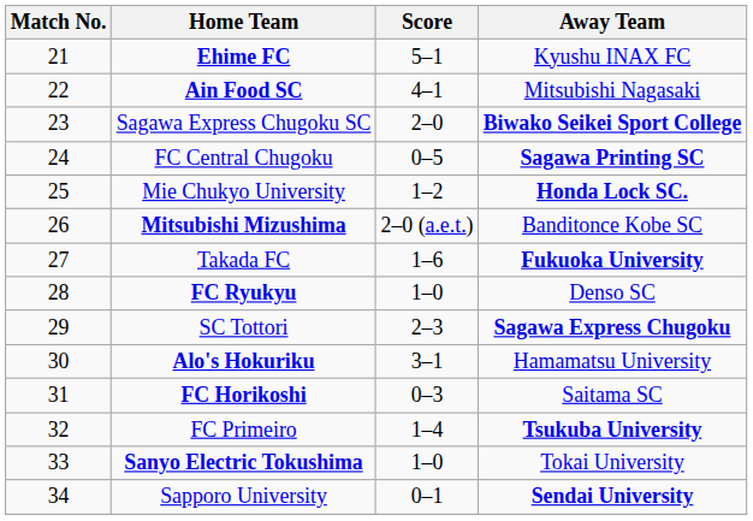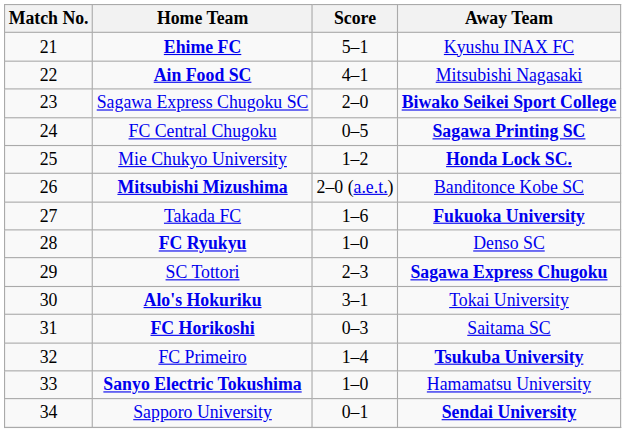 <table class="wikitable" style="text-align: center">
 <tr>
 <th>Match No.</th>
 <th>Home Team</th>
 <th>Score</th>
 <th>Away Team</th>
 </tr>
 <tr>
 <td>21</td>
 <td><strong><a href='#'>Ehime FC</a></strong></td>
 <td>5–1</td>
 <td><a href='#'>Kyushu INAX FC</a></td>
 </tr>
 <tr>
 <td>22</td>
 <td><strong><a href='#'>Ain Food SC</a></strong></td>
 <td>4–1</td>
 <td><a href='#'>Mitsubishi Nagasaki</a></td>
 </tr>
 <tr>
 <td>23</td>
 <td><a href='#'>Sagawa Express Chugoku SC</a></td>
 <td>2–0</td>
 <td><strong><a href='#'>Biwako Seikei Sport College</a></strong></td>
 </tr>
 <tr>
 <td>24</td>
 <td><a href='#'>FC Central Chugoku</a></td>
 <td>0–5</td>
 <td><strong><a href='#'>Sagawa Printing SC</a></strong></td>
 </tr>
 <tr>
 <td>25</td>
 <td><a href='#'>Mie Chukyo University</a></td>
 <td>1–2</td>
 <td><strong><a href='#'>Honda Lock SC.</a></strong></td>
 </tr>
 <tr>
 <td>26</td>
 <td><strong><a href='#'>Mitsubishi Mizushima</a></strong></td>
 <td>2–0  (<a href='#'>a.e.t.</a>)</td>
 <td><a href='#'>Banditonce Kobe SC</a></td>
 </tr>
 <tr>
 <td>27</td>
 <td><a href='#'>Takada FC</a></td>
 <td>1–6</td>
 <td><strong><a href='#'>Fukuoka University</a></strong></td>
 </tr>
 <tr>
 <td>28</td>
 <td><strong><a href='#'>FC Ryukyu</a></strong></td>
 <td>1–0</td>
 <td><a href='#'>Denso SC</a></td>
 </tr>
 <tr>
 <td>29</td>
 <td><a href='#'>SC Tottori</a></td>
 <td>2–3</td>
 <td><strong><a href='#'>Sagawa Express Chugoku</a></strong></td>
 </tr>
 <tr>
 <td>30</td>
 <td><strong><a href='#'>Alo's Hokuriku</a></strong></td>
 <td>3–1</td>
-<td><a href='#'>Hamamatsu University</a></td>
+<td><a href='#'>Tokai University</a></td>
 </tr>
 <tr>
 <td>31</td>
 <td><strong><a href='#'>FC Horikoshi</a></strong></td>
 <td>0–3</td>
 <td><a href='#'>Saitama SC</a></td>
 </tr>
 <tr>
 <td>32</td>
 <td><a href='#'>FC Primeiro</a></td>
 <td>1–4</td>
 <td><strong><a href='#'>Tsukuba University</a></strong></td>
 </tr>
 <tr>
 <td>33</td>
 <td><strong><a href='#'>Sanyo Electric Tokushima</a></strong></td>
 <td>1–0</td>
-<td><a href='#'>Tokai University</a></td>
+<td><a href='#'>Hamamatsu University</a></td>
 </tr>
 <tr>
 <td>34</td>
 <td><a href='#'>Sapporo University</a></td>
 <td>0–1</td>
 <td><strong><a href='#'>Sendai University</a></strong></td>
 </tr>
 <tr>
 </tr>
 </table>
